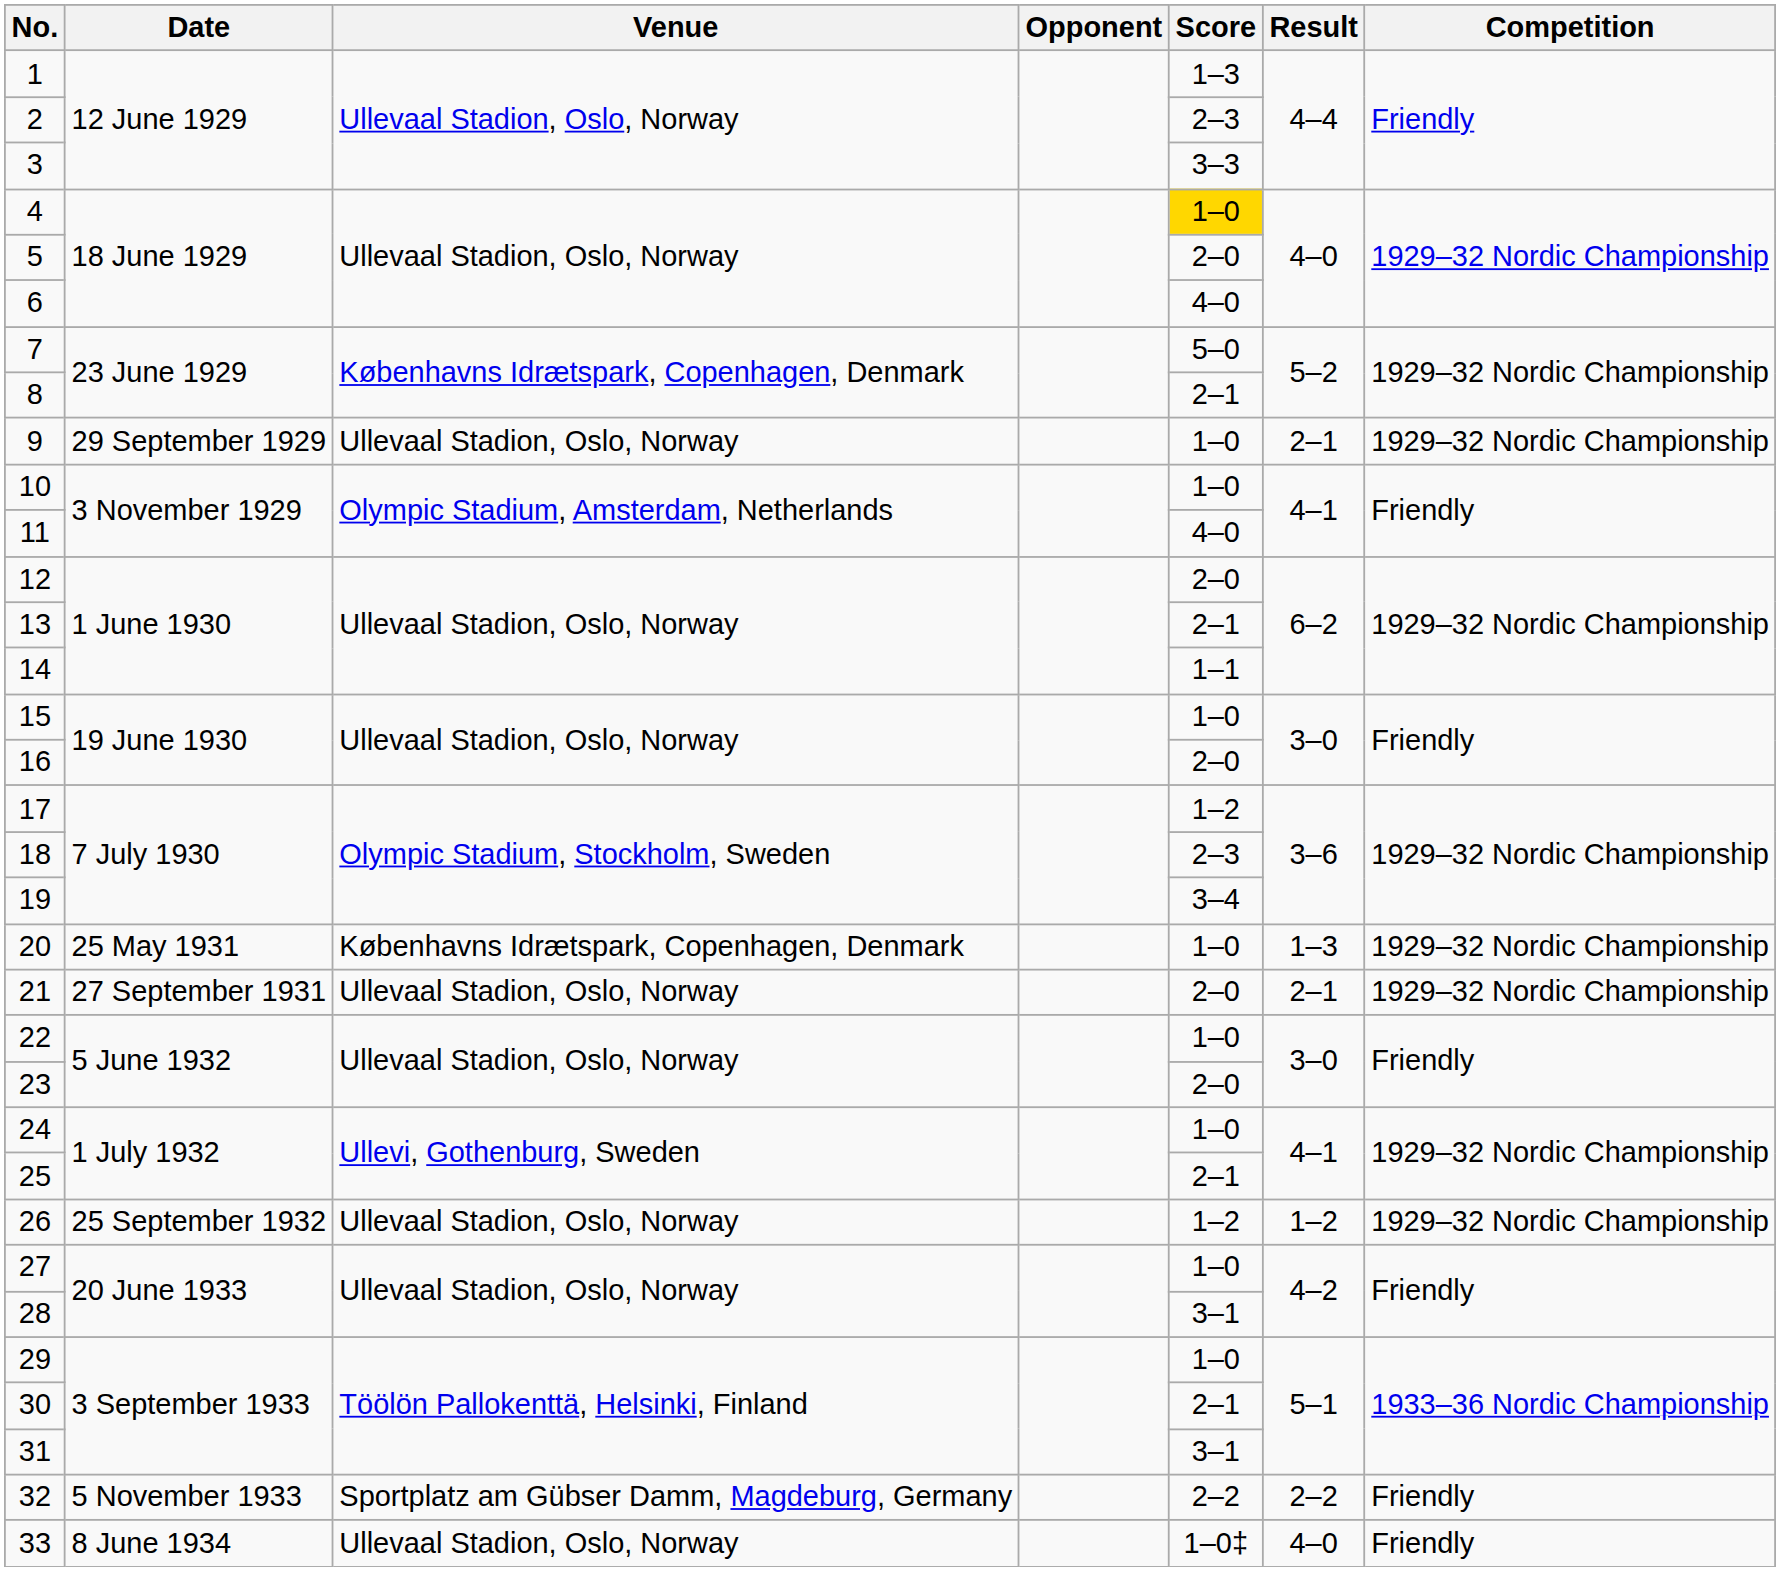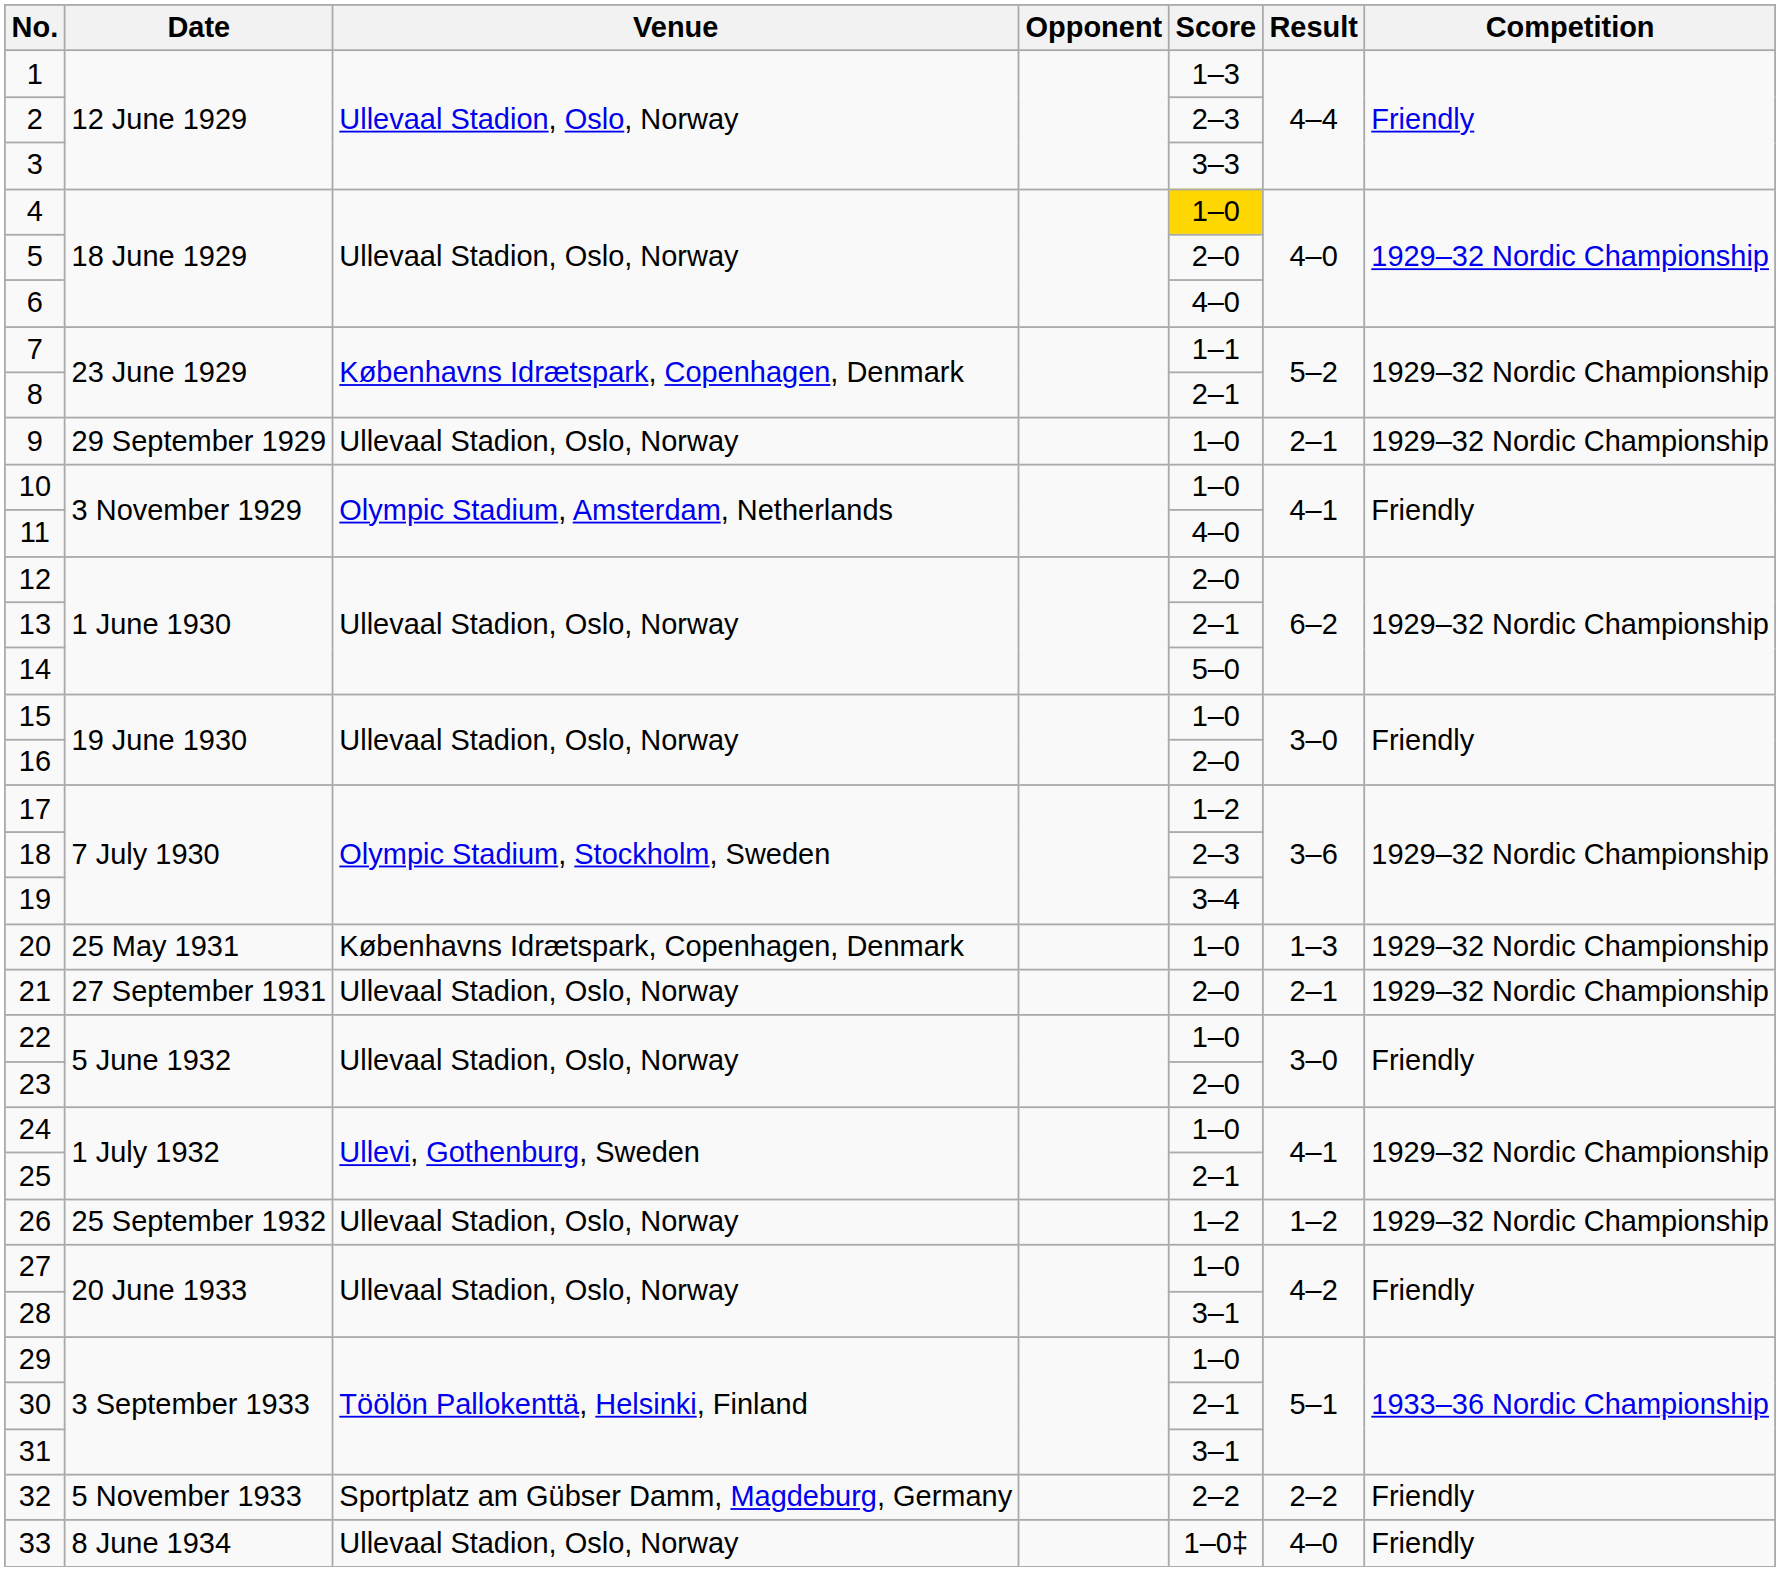 <table class="wikitable sortable">
 <tr>
 <th scope="col">No.</th>
 <th scope="col">Date</th>
 <th scope="col">Venue</th>
 <th scope="col">Opponent</th>
 <th scope="col">Score</th>
 <th scope="col">Result</th>
 <th scope="col">Competition</th>
 </tr>
 <tr>
 <td align="center">1</td>
 <td rowspan="3">12 June 1929</td>
 <td rowspan="3"><a href='#'>Ullevaal Stadion</a>, <a href='#'>Oslo</a>, Norway</td>
 <td rowspan="3"></td>
 <td align="center">1–3</td>
 <td rowspan="3" style="text-align:center">4–4</td>
 <td rowspan="3"><a href='#'>Friendly</a></td>
 </tr>
 <tr>
 <td align="center">2</td>
 <td align="center">2–3</td>
 </tr>
 <tr>
 <td align="center">3</td>
 <td align="center">3–3</td>
 </tr>
 <tr>
 <td align="center">4</td>
 <td rowspan="3">18 June 1929</td>
 <td rowspan="3">Ullevaal Stadion, Oslo, Norway</td>
 <td rowspan="3"></td>
 <td align="center" style="background: gold;">1–0</td>
 <td rowspan="3" style="text-align:center">4–0</td>
 <td rowspan="3"><a href='#'>1929–32 Nordic Championship</a></td>
 </tr>
 <tr>
 <td align="center">5</td>
 <td align="center">2–0</td>
 </tr>
 <tr>
 <td align="center">6</td>
 <td align="center">4–0</td>
 </tr>
 <tr>
 <td align="center">7</td>
 <td rowspan="2">23 June 1929</td>
 <td rowspan="2"><a href='#'>Københavns Idrætspark</a>, <a href='#'>Copenhagen</a>, Denmark</td>
 <td rowspan="2"></td>
-<td align="center">5–0</td>
+<td align="center">1–1</td>
 <td rowspan="2" style="text-align:center">5–2</td>
 <td rowspan="2">1929–32 Nordic Championship</td>
 </tr>
 <tr>
 <td align="center">8</td>
 <td align="center">2–1</td>
 </tr>
 <tr>
 <td align="center">9</td>
 <td>29 September 1929</td>
 <td>Ullevaal Stadion, Oslo, Norway</td>
 <td></td>
 <td align="center">1–0</td>
 <td style="text-align:center">2–1</td>
 <td>1929–32 Nordic Championship</td>
 </tr>
 <tr>
 <td align="center">10</td>
 <td rowspan="2">3 November 1929</td>
 <td rowspan="2"><a href='#'>Olympic Stadium</a>, <a href='#'>Amsterdam</a>, Netherlands</td>
 <td rowspan="2"></td>
 <td align="center">1–0</td>
 <td rowspan="2" style="text-align:center">4–1</td>
 <td rowspan="2">Friendly</td>
 </tr>
 <tr>
 <td align="center">11</td>
 <td align="center">4–0</td>
 </tr>
 <tr>
 <td align="center">12</td>
 <td rowspan="3">1 June 1930</td>
 <td rowspan="3">Ullevaal Stadion, Oslo, Norway</td>
 <td rowspan="3"></td>
 <td align="center">2–0</td>
 <td rowspan="3" style="text-align:center">6–2</td>
 <td rowspan="3">1929–32 Nordic Championship</td>
 </tr>
 <tr>
 <td align="center">13</td>
 <td align="center">2–1</td>
 </tr>
 <tr>
 <td align="center">14</td>
-<td align="center">1–1</td>
+<td align="center">5–0</td>
 </tr>
 <tr>
 <td align="center">15</td>
 <td rowspan="2">19 June 1930</td>
 <td rowspan="2">Ullevaal Stadion, Oslo, Norway</td>
 <td rowspan="2"></td>
 <td align="center">1–0</td>
 <td rowspan="2" style="text-align:center">3–0</td>
 <td rowspan="2">Friendly</td>
 </tr>
 <tr>
 <td align="center">16</td>
 <td align="center">2–0</td>
 </tr>
 <tr>
 <td align="center">17</td>
 <td rowspan="3">7 July 1930</td>
 <td rowspan="3"><a href='#'>Olympic Stadium</a>, <a href='#'>Stockholm</a>, Sweden</td>
 <td rowspan="3"></td>
 <td align="center">1–2</td>
 <td rowspan="3" style="text-align:center">3–6</td>
 <td rowspan="3">1929–32 Nordic Championship</td>
 </tr>
 <tr>
 <td align="center">18</td>
 <td align="center">2–3</td>
 </tr>
 <tr>
 <td align="center">19</td>
 <td align="center">3–4</td>
 </tr>
 <tr>
 <td align="center">20</td>
 <td>25 May 1931</td>
 <td>Københavns Idrætspark, Copenhagen, Denmark</td>
 <td></td>
 <td align="center">1–0</td>
 <td style="text-align:center">1–3</td>
 <td>1929–32 Nordic Championship</td>
 </tr>
 <tr>
 <td align="center">21</td>
 <td>27 September 1931</td>
 <td>Ullevaal Stadion, Oslo, Norway</td>
 <td></td>
 <td align="center">2–0</td>
 <td style="text-align:center">2–1</td>
 <td>1929–32 Nordic Championship</td>
 </tr>
 <tr>
 <td align="center">22</td>
 <td rowspan="2">5 June 1932</td>
 <td rowspan="2">Ullevaal Stadion, Oslo, Norway</td>
 <td rowspan="2"></td>
 <td align="center">1–0</td>
 <td rowspan="2" style="text-align:center">3–0</td>
 <td rowspan="2">Friendly</td>
 </tr>
 <tr>
 <td align="center">23</td>
 <td align="center">2–0</td>
 </tr>
 <tr>
 <td align="center">24</td>
 <td rowspan="2">1 July 1932</td>
 <td rowspan="2"><a href='#'>Ullevi</a>, <a href='#'>Gothenburg</a>, Sweden</td>
 <td rowspan="2"></td>
 <td align="center">1–0</td>
 <td rowspan="2" style="text-align:center">4–1</td>
 <td rowspan="2">1929–32 Nordic Championship</td>
 </tr>
 <tr>
 <td align="center">25</td>
 <td align="center">2–1</td>
 </tr>
 <tr>
 <td align="center">26</td>
 <td>25 September 1932</td>
 <td>Ullevaal Stadion, Oslo, Norway</td>
 <td></td>
 <td align="center">1–2</td>
 <td style="text-align:center">1–2</td>
 <td>1929–32 Nordic Championship</td>
 </tr>
 <tr>
 <td align="center">27</td>
 <td rowspan="2">20 June 1933</td>
 <td rowspan="2">Ullevaal Stadion, Oslo, Norway</td>
 <td rowspan="2"></td>
 <td align="center">1–0</td>
 <td rowspan="2" style="text-align:center">4–2</td>
 <td rowspan="2">Friendly</td>
 </tr>
 <tr>
 <td align="center">28</td>
 <td align="center">3–1</td>
 </tr>
 <tr>
 <td align="center">29</td>
 <td rowspan="3">3 September 1933</td>
 <td rowspan="3"><a href='#'>Töölön Pallokenttä</a>, <a href='#'>Helsinki</a>, Finland</td>
 <td rowspan="3"></td>
 <td align="center">1–0</td>
 <td rowspan="3" style="text-align:center">5–1</td>
 <td rowspan="3"><a href='#'>1933–36 Nordic Championship</a></td>
 </tr>
 <tr>
 <td align="center">30</td>
 <td align="center">2–1</td>
 </tr>
 <tr>
 <td align="center">31</td>
 <td align="center">3–1</td>
 </tr>
 <tr>
 <td align="center">32</td>
 <td>5 November 1933</td>
 <td>Sportplatz am Gübser Damm, <a href='#'>Magdeburg</a>, Germany</td>
 <td></td>
 <td align="center">2–2</td>
 <td style="text-align:center">2–2</td>
 <td>Friendly</td>
 </tr>
 <tr>
 <td align="center">33</td>
 <td>8 June 1934</td>
 <td>Ullevaal Stadion, Oslo, Norway</td>
 <td></td>
 <td align="center">1–0‡</td>
 <td style="text-align:center">4–0</td>
 <td>Friendly</td>
 </tr>
 </table>
